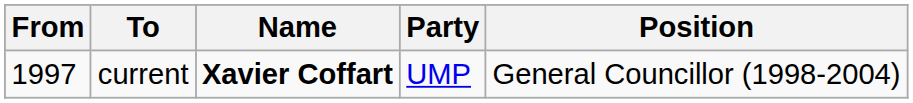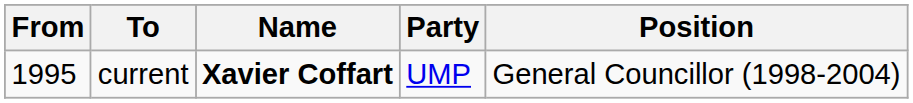 <table class="wikitable">
 <tr>
 <th>From</th>
 <th>To</th>
 <th>Name</th>
 <th>Party</th>
 <th>Position</th>
 </tr>
 <tr>
-<td>1997</td>
+<td>1995</td>
 <td>current</td>
 <td><strong>Xavier Coffart</strong></td>
 <td><a href='#'>UMP</a></td>
 <td>General Councillor (1998-2004)</td>
 </tr>
 </table>
